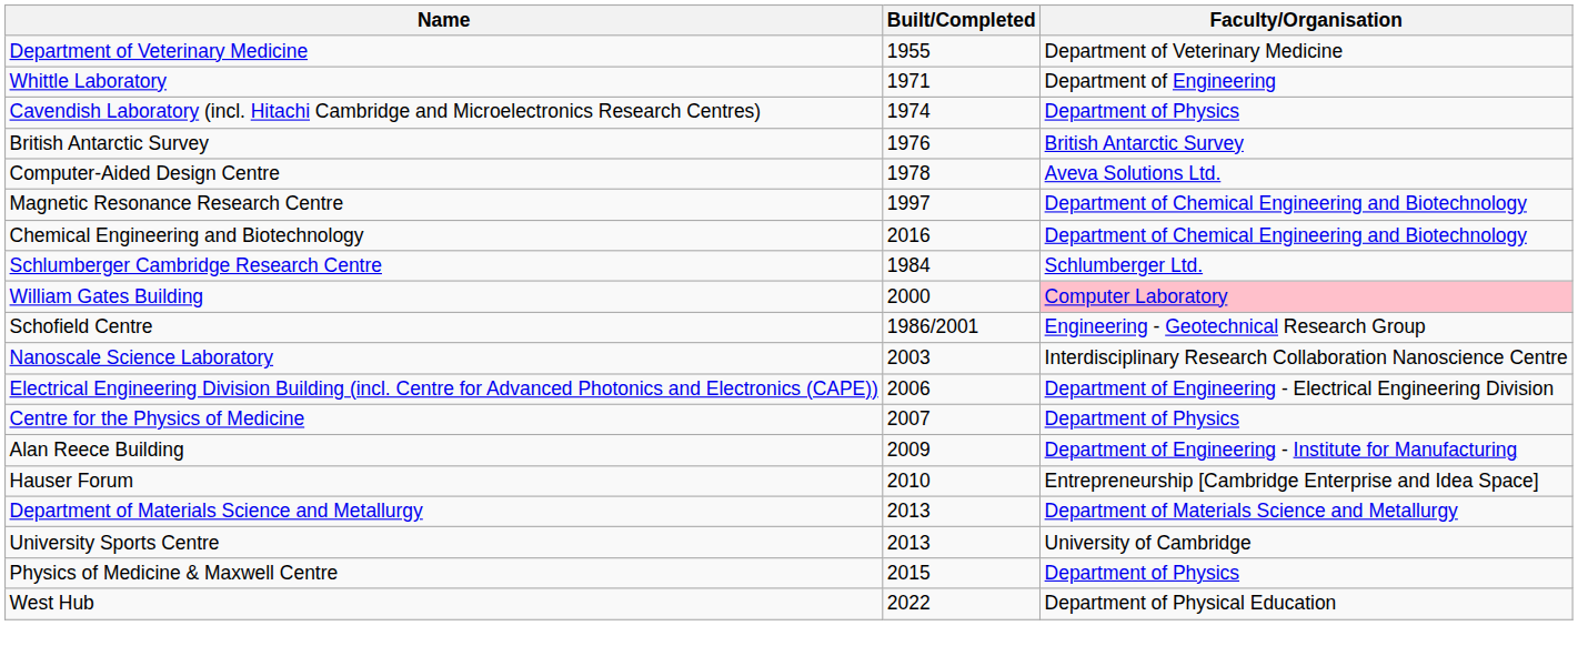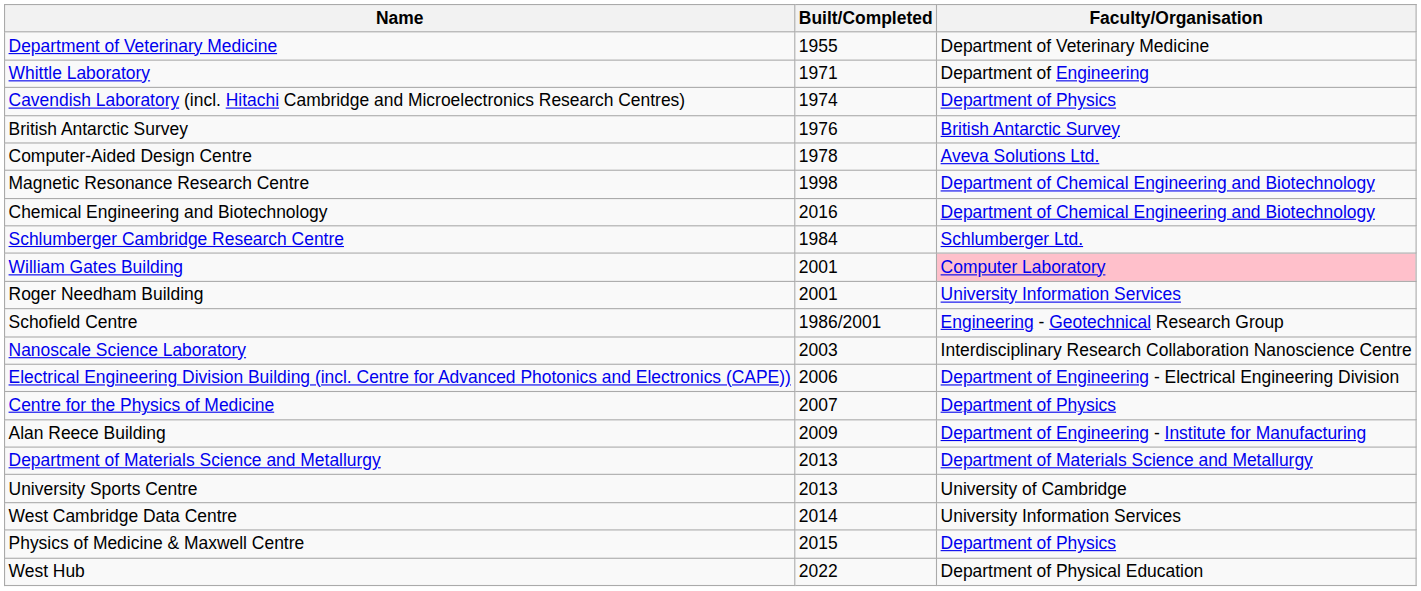 <table class="wikitable sortable" border="1">
 <tr>
 <th>Name</th>
 <th>Built/Completed</th>
 <th>Faculty/Organisation</th>
 </tr>
 <tr>
 <td><a href='#'>Department of Veterinary Medicine</a></td>
 <td>1955</td>
 <td>Department of Veterinary Medicine</td>
 </tr>
 <tr>
 <td><a href='#'>Whittle Laboratory</a></td>
 <td>1971</td>
 <td>Department of <a href='#'>Engineering</a></td>
 </tr>
 <tr>
 <td><a href='#'>Cavendish Laboratory</a> (incl. <a href='#'>Hitachi</a> Cambridge and Microelectronics Research Centres)</td>
 <td>1974</td>
 <td><a href='#'>Department of Physics</a></td>
 </tr>
 <tr>
 <td>British Antarctic Survey</td>
 <td>1976</td>
 <td><a href='#'>British Antarctic Survey</a></td>
 </tr>
 <tr>
 <td>Computer-Aided Design Centre</td>
 <td>1978</td>
 <td><a href='#'>Aveva Solutions Ltd.</a></td>
 </tr>
 <tr>
 <td>Magnetic Resonance Research Centre</td>
-<td>1997</td>
+<td>1998</td>
 <td><a href='#'>Department of Chemical Engineering and Biotechnology</a></td>
 </tr>
 <tr>
 <td>Chemical Engineering and Biotechnology</td>
 <td>2016</td>
 <td><a href='#'>Department of Chemical Engineering and Biotechnology</a></td>
 </tr>
 <tr>
 <td><a href='#'>Schlumberger Cambridge Research Centre</a></td>
 <td>1984</td>
 <td><a href='#'>Schlumberger Ltd.</a></td>
 </tr>
 <tr>
 <td><a href='#'>William Gates Building</a></td>
-<td>2000</td>
+<td>2001</td>
 <td style="background: pink;"><a href='#'>Computer Laboratory</a></td>
+</tr>
+<tr>
+<td>Roger Needham Building</td>
+<td>2001</td>
+<td><a href='#'>University Information Services</a></td>
 </tr>
 <tr>
 <td>Schofield Centre</td>
 <td>1986/2001</td>
 <td><a href='#'>Engineering</a> - <a href='#'>Geotechnical</a> Research Group</td>
 </tr>
 <tr>
 <td><a href='#'>Nanoscale Science Laboratory</a></td>
 <td>2003</td>
 <td>Interdisciplinary Research Collaboration Nanoscience Centre</td>
 </tr>
 <tr>
 <td><a href='#'>Electrical Engineering Division Building (incl. Centre for Advanced Photonics and Electronics (CAPE))</a></td>
 <td>2006</td>
 <td><a href='#'>Department of Engineering</a> - Electrical Engineering Division</td>
 </tr>
 <tr>
 <td><a href='#'>Centre for the Physics of Medicine</a></td>
 <td>2007</td>
 <td><a href='#'>Department of Physics</a></td>
 </tr>
 <tr>
 <td>Alan Reece Building</td>
 <td>2009</td>
 <td><a href='#'>Department of Engineering</a> - <a href='#'>Institute for Manufacturing</a></td>
 </tr>
 <tr>
-<td>Hauser Forum</td>
-<td>2010</td>
-<td>Entrepreneurship [Cambridge Enterprise and Idea Space]</td>
-</tr>
-<tr>
 <td><a href='#'>Department of Materials Science and Metallurgy</a></td>
 <td>2013</td>
 <td><a href='#'>Department of Materials Science and Metallurgy</a></td>
 </tr>
 <tr>
 <td>University Sports Centre</td>
 <td>2013</td>
 <td>University of Cambridge</td>
+</tr>
+<tr>
+<td>West Cambridge Data Centre</td>
+<td>2014</td>
+<td>University Information Services</td>
 </tr>
 <tr>
 <td>Physics of Medicine & Maxwell Centre</td>
 <td>2015</td>
 <td><a href='#'>Department of Physics</a></td>
 </tr>
 <tr>
 <td>West Hub</td>
 <td>2022</td>
 <td>Department of Physical Education</td>
 </tr>
 </table>
